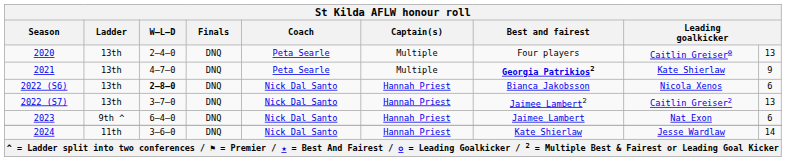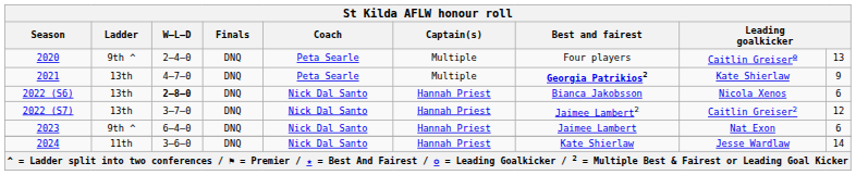 <table class="wikitable mw-collapsible" style="text-align: center">
 <tr style="font-size: 85%">
 <th colspan="9"><big>St Kilda AFLW honour roll</big></th>
 </tr>
 <tr style="font-size: 85%;">
 <th>Season</th>
 <th>Ladder</th>
 <th>W–L–D</th>
 <th>Finals</th>
 <th>Coach</th>
 <th>Captain(s)</th>
 <th>Best and fairest</th>
 <th colspan="2">Leading<br>goalkicker</th>
 </tr>
 <tr style="font-size: 85%;">
 <td align=center><a href='#'>2020</a></td>
-<td>13th</td>
+<td>9th ^</td>
 <td>2–4–0</td>
 <td>DNQ</td>
 <td><a href='#'>Peta Searle</a></td>
 <td>Multiple</td>
 <td>Four players</td>
 <td><a href='#'>Caitlin Greiser</a><sup><a href='#'>✪</a></sup></td>
 <td>13</td>
 </tr>
 <tr style="font-size: 85%;">
 <td align=center><a href='#'>2021</a></td>
 <td>13th</td>
 <td>4–7–0</td>
 <td>DNQ</td>
 <td><a href='#'>Peta Searle</a></td>
 <td>Multiple</td>
 <td><strong><a href='#'>Georgia Patrikios</a><sup>2</sup></strong></td>
 <td><a href='#'>Kate Shierlaw</a></td>
 <td>9</td>
 </tr>
 <tr style="font-size: 85%;">
 <td align=center><a href='#'>2022 (S6)</a></td>
 <td>13th</td>
 <td><strong>2–8–0</strong></td>
 <td>DNQ</td>
 <td><a href='#'>Nick Dal Santo</a></td>
 <td><a href='#'>Hannah Priest</a></td>
 <td><a href='#'>Bianca Jakobsson</a></td>
 <td><a href='#'>Nicola Xenos</a></td>
 <td>6</td>
 </tr>
 <tr style="font-size: 85%;">
 <td align=center><a href='#'>2022 (S7)</a></td>
 <td>13th</td>
 <td>3–7–0</td>
 <td>DNQ</td>
 <td><a href='#'>Nick Dal Santo</a></td>
 <td><a href='#'>Hannah Priest</a></td>
 <td><a href='#'>Jaimee Lambert</a><sup>2</sup></td>
 <td><a href='#'>Caitlin Greiser<sup>2</sup></a></td>
-<td>13</td>
+<td>12</td>
 </tr>
 <tr style="font-size: 85%;">
 <td align=center><a href='#'>2023</a></td>
 <td>9th ^</td>
 <td>6–4–0</td>
 <td>DNQ</td>
 <td><a href='#'>Nick Dal Santo</a></td>
 <td><a href='#'>Hannah Priest</a></td>
 <td><a href='#'>Jaimee Lambert</a></td>
 <td><a href='#'>Nat Exon</a></td>
 <td>6</td>
 </tr>
 <tr>
 </tr>
 <tr style="font-size: 85%;">
 <td align=center><a href='#'>2024</a></td>
 <td>11th</td>
 <td>3–6–0</td>
 <td>DNQ</td>
 <td><a href='#'>Nick Dal Santo</a></td>
 <td><a href='#'>Hannah Priest</a></td>
 <td><a href='#'>Kate Shierlaw</a></td>
 <td><a href='#'>Jesse Wardlaw</a></td>
 <td>14</td>
 </tr>
 <tr>
 <th colspan="9"><small>^ = Ladder split into two conferences / ⚑ = Premier  /  <a href='#'>★</a> = Best And Fairest  /  <a href='#'>✪</a> = Leading Goalkicker  /  <sup>2</sup> = Multiple Best & Fairest or Leading Goal Kicker</small></th>
 </tr>
 </table>
